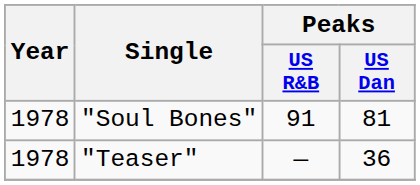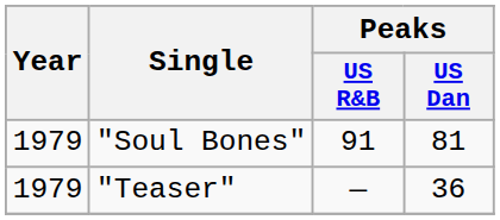 <table class="wikitable" style="text-align:center;">
 <tr>
 <th rowspan="2">Year</th>
 <th rowspan="2">Single</th>
 <th colspan="2">Peaks</th>
 </tr>
 <tr style="font-size:smaller;">
 <th width="35"><a href='#'>US<br>R&B</a><br></th>
 <th width="35"><a href='#'>US<br>Dan</a><br></th>
 </tr>
 <tr>
-<td rowspan="1">1978</td>
+<td rowspan="1">1979</td>
 <td align="left">"Soul Bones"</td>
 <td>91</td>
 <td>81</td>
 </tr>
 <tr>
-<td rowspan="1">1978</td>
+<td rowspan="1">1979</td>
 <td align="left">"Teaser"</td>
 <td>—</td>
 <td>36</td>
 </tr>
 <tr>
 </tr>
 </table>
